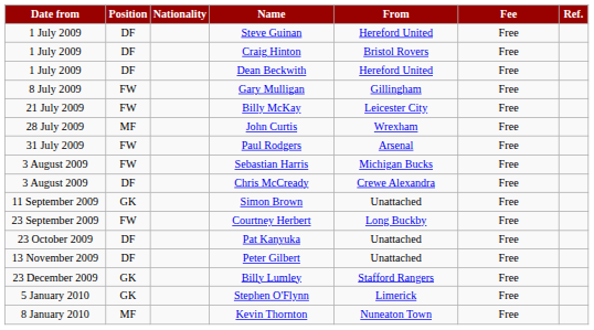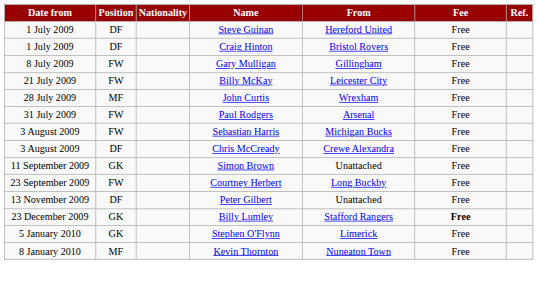 <table class="wikitable"  style="text-align:center; font-size:88%; ">
 <tr>
 <th style="background:#990000; color:white; width:120px;">Date from</th>
 <th style="background:#990000; color:white; width:50px;">Position</th>
 <th style="background:#990000; color:white; width:50px;">Nationality</th>
 <th style="background:#990000; color:white; width:150px;">Name</th>
 <th style="background:#990000; color:white; width:150px;">From</th>
 <th style="background:#990000; color:white; width:120px;">Fee</th>
 <th style="background:#990000; color:white; width:30px;">Ref.</th>
 </tr>
 <tr>
 <td>1 July 2009</td>
 <td>DF</td>
 <td></td>
 <td><a href='#'>Steve Guinan</a></td>
 <td><a href='#'>Hereford United</a></td>
 <td>Free</td>
 <td align="center"></td>
 </tr>
 <tr>
 <td>1 July 2009</td>
 <td>DF</td>
 <td></td>
 <td><a href='#'>Craig Hinton</a></td>
 <td><a href='#'>Bristol Rovers</a></td>
-<td>Free</td>
-<td align="center"></td>
-</tr>
-<tr>
-<td>1 July 2009</td>
-<td>DF</td>
-<td></td>
-<td><a href='#'>Dean Beckwith</a></td>
-<td><a href='#'>Hereford United</a></td>
 <td>Free</td>
 <td align="center"></td>
 </tr>
 <tr>
 <td>8 July 2009</td>
 <td>FW</td>
 <td></td>
 <td><a href='#'>Gary Mulligan</a></td>
 <td><a href='#'>Gillingham</a></td>
 <td>Free</td>
 <td align="center"></td>
 </tr>
 <tr>
 <td>21 July 2009</td>
 <td>FW</td>
 <td></td>
 <td><a href='#'>Billy McKay</a></td>
 <td><a href='#'>Leicester City</a></td>
 <td>Free</td>
 <td align="center"></td>
 </tr>
 <tr>
 <td>28 July 2009</td>
 <td>MF</td>
 <td></td>
 <td><a href='#'>John Curtis</a></td>
 <td><a href='#'>Wrexham</a></td>
 <td>Free</td>
 <td align="center"></td>
 </tr>
 <tr>
 <td>31 July 2009</td>
 <td>FW</td>
 <td></td>
 <td><a href='#'>Paul Rodgers</a></td>
 <td><a href='#'>Arsenal</a></td>
 <td>Free</td>
 <td align="center"></td>
 </tr>
 <tr>
 <td>3 August 2009</td>
 <td>FW</td>
 <td></td>
 <td><a href='#'>Sebastian Harris</a></td>
 <td><a href='#'>Michigan Bucks</a></td>
 <td>Free</td>
 <td align="center"></td>
 </tr>
 <tr>
 <td>3 August 2009</td>
 <td>DF</td>
 <td></td>
 <td><a href='#'>Chris McCready</a></td>
 <td><a href='#'>Crewe Alexandra</a></td>
 <td>Free</td>
 <td align="center"></td>
 </tr>
 <tr>
 <td>11 September 2009</td>
 <td>GK</td>
 <td></td>
 <td><a href='#'>Simon Brown</a></td>
 <td>Unattached</td>
 <td>Free</td>
 <td align="center"></td>
 </tr>
 <tr>
 <td>23 September 2009</td>
 <td>FW</td>
 <td></td>
 <td><a href='#'>Courtney Herbert</a></td>
 <td><a href='#'>Long Buckby</a></td>
 <td>Free</td>
 <td align="center"></td>
 </tr>
 <tr>
-<td>23 October 2009</td>
-<td>DF</td>
-<td></td>
-<td><a href='#'>Pat Kanyuka</a></td>
-<td>Unattached</td>
-<td>Free</td>
-<td align="center"></td>
-</tr>
-<tr>
 <td>13 November 2009</td>
 <td>DF</td>
 <td></td>
 <td><a href='#'>Peter Gilbert</a></td>
 <td>Unattached</td>
 <td>Free</td>
 <td align="center"></td>
 </tr>
 <tr>
 <td>23 December 2009</td>
 <td>GK</td>
 <td></td>
 <td><a href='#'>Billy Lumley</a></td>
 <td><a href='#'>Stafford Rangers</a></td>
-<td>Free</td>
+<td><strong>Free</strong></td>
 <td align="center"></td>
 </tr>
 <tr>
 <td>5 January 2010</td>
 <td>GK</td>
 <td></td>
 <td><a href='#'>Stephen O'Flynn</a></td>
 <td><a href='#'>Limerick</a></td>
 <td>Free</td>
 <td align="center"></td>
 </tr>
 <tr>
 <td>8 January 2010</td>
 <td>MF</td>
 <td></td>
 <td><a href='#'>Kevin Thornton</a></td>
 <td><a href='#'>Nuneaton Town</a></td>
 <td>Free</td>
 <td align="center"></td>
 </tr>
 </table>
